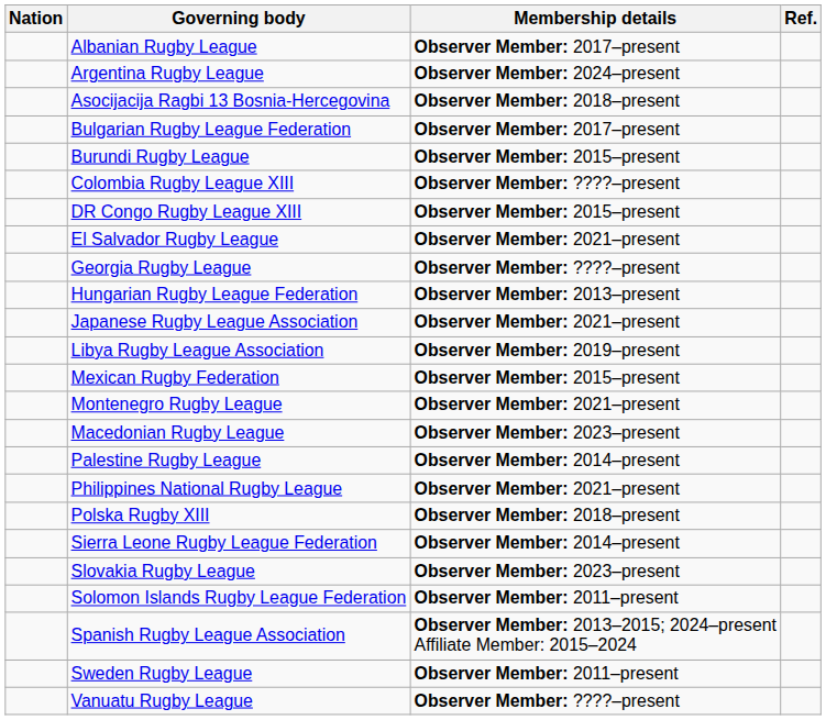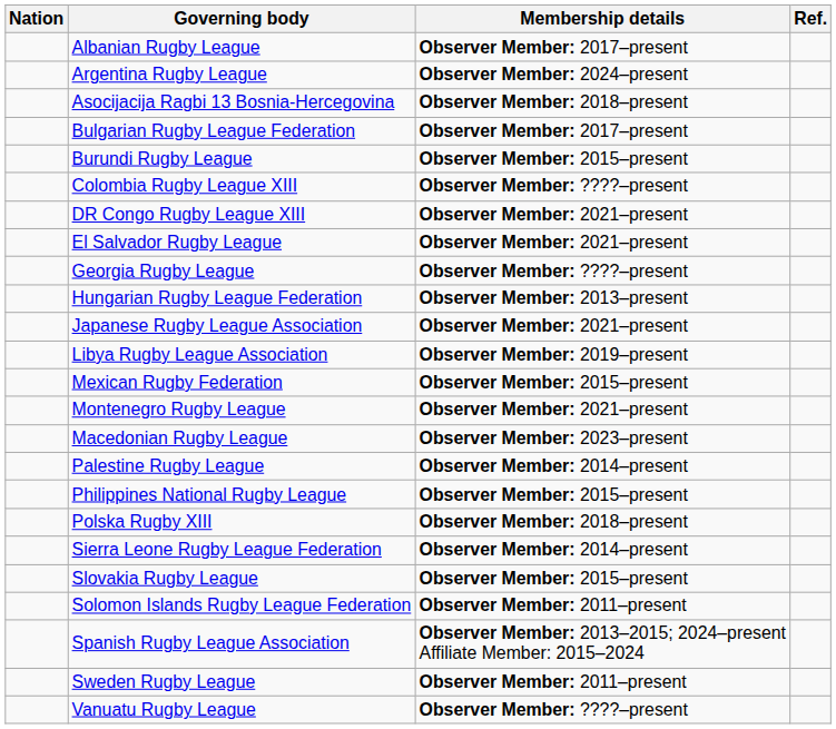 <table class="wikitable sortable" style="margin: 1em auto 1em auto">
 <tr>
 <th>Nation</th>
 <th>Governing body</th>
 <th>Membership details</th>
 <th>Ref.</th>
 </tr>
 <tr>
 <td></td>
 <td><a href='#'>Albanian Rugby League</a></td>
 <td><strong>Observer Member:</strong> 2017–present</td>
 <td></td>
 </tr>
 <tr>
 <td></td>
 <td><a href='#'>Argentina Rugby League</a></td>
 <td><strong>Observer Member:</strong> 2024–present</td>
 <td></td>
 </tr>
 <tr>
 <td></td>
 <td><a href='#'>Asocijacija Ragbi 13 Bosnia-Hercegovina</a></td>
 <td><strong>Observer Member:</strong> 2018–present</td>
 <td></td>
 </tr>
 <tr>
 <td></td>
 <td><a href='#'>Bulgarian Rugby League Federation</a></td>
 <td><strong>Observer Member:</strong> 2017–present</td>
 <td></td>
 </tr>
 <tr>
 <td></td>
 <td><a href='#'>Burundi Rugby League</a></td>
 <td><strong>Observer Member:</strong> 2015–present</td>
 <td></td>
 </tr>
 <tr>
 <td></td>
 <td><a href='#'>Colombia Rugby League XIII</a></td>
 <td><strong>Observer Member:</strong> ????–present</td>
 <td></td>
 </tr>
 <tr>
 <td></td>
 <td><a href='#'>DR Congo Rugby League XIII</a></td>
-<td><strong>Observer Member:</strong> 2015–present</td>
+<td><strong>Observer Member:</strong> 2021–present</td>
 <td></td>
 </tr>
 <tr>
 <td></td>
 <td><a href='#'>El Salvador Rugby League</a></td>
 <td><strong>Observer Member:</strong> 2021–present</td>
 <td></td>
 </tr>
 <tr>
 <td></td>
 <td><a href='#'>Georgia Rugby League</a></td>
 <td><strong>Observer Member:</strong> ????–present</td>
 <td></td>
 </tr>
 <tr>
 <td></td>
 <td><a href='#'>Hungarian Rugby League Federation</a></td>
 <td><strong>Observer Member:</strong> 2013–present</td>
 <td></td>
 </tr>
 <tr>
 <td></td>
 <td><a href='#'>Japanese Rugby League Association</a></td>
 <td><strong>Observer Member:</strong> 2021–present</td>
 <td></td>
 </tr>
 <tr>
 <td></td>
 <td><a href='#'>Libya Rugby League Association</a></td>
 <td><strong>Observer Member:</strong> 2019–present</td>
 <td></td>
 </tr>
 <tr>
 <td></td>
 <td><a href='#'>Mexican Rugby Federation</a></td>
 <td><strong>Observer Member:</strong> 2015–present</td>
 <td></td>
 </tr>
 <tr>
 <td></td>
 <td><a href='#'>Montenegro Rugby League</a></td>
 <td><strong>Observer Member:</strong> 2021–present</td>
 <td></td>
 </tr>
 <tr>
 <td></td>
 <td><a href='#'>Macedonian Rugby League</a></td>
 <td><strong>Observer Member:</strong> 2023–present</td>
 <td></td>
 </tr>
 <tr>
 <td></td>
 <td><a href='#'>Palestine Rugby League</a></td>
 <td><strong>Observer Member:</strong> 2014–present</td>
 <td></td>
 </tr>
 <tr>
 <td></td>
 <td><a href='#'>Philippines National Rugby League</a></td>
-<td><strong>Observer Member:</strong> 2021–present</td>
+<td><strong>Observer Member:</strong> 2015–present</td>
 <td></td>
 </tr>
 <tr>
 <td></td>
 <td><a href='#'>Polska Rugby XIII</a></td>
 <td><strong>Observer Member:</strong> 2018–present</td>
 <td></td>
 </tr>
 <tr>
 <td></td>
 <td><a href='#'>Sierra Leone Rugby League Federation</a></td>
 <td><strong>Observer Member:</strong> 2014–present</td>
 <td></td>
 </tr>
 <tr>
 <td></td>
 <td><a href='#'>Slovakia Rugby League</a></td>
-<td><strong>Observer Member:</strong> 2023–present</td>
+<td><strong>Observer Member:</strong> 2015–present</td>
 <td></td>
 </tr>
 <tr>
 <td></td>
 <td><a href='#'>Solomon Islands Rugby League Federation</a></td>
 <td><strong>Observer Member:</strong> 2011–present</td>
 <td></td>
 </tr>
 <tr>
 <td></td>
 <td><a href='#'>Spanish Rugby League Association</a></td>
 <td><strong>Observer Member:</strong> 2013–2015; 2024–present<br>Affiliate Member: 2015–2024</td>
 <td></td>
 </tr>
 <tr>
 <td></td>
 <td><a href='#'>Sweden Rugby League</a></td>
 <td><strong>Observer Member:</strong> 2011–present</td>
 <td></td>
 </tr>
 <tr>
 <td></td>
 <td><a href='#'>Vanuatu Rugby League</a></td>
 <td><strong>Observer Member:</strong> ????–present</td>
 <td></td>
 </tr>
 </table>
